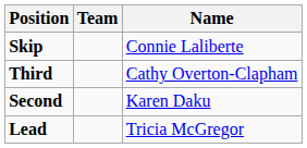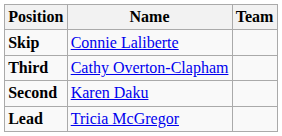 <table class="wikitable">
 <tr>
 <th><strong>Position</strong></th>
+<th><strong>Name</strong></th>
 <th><strong>Team</strong></th>
-<th><strong>Name</strong></th>
 </tr>
 <tr>
 <td><strong>Skip</strong></td>
+<td><a href='#'>Connie Laliberte</a> </td>
 <td></td>
-<td><a href='#'>Connie Laliberte</a> </td>
 </tr>
 <tr>
 <td><strong>Third</strong></td>
+<td><a href='#'>Cathy Overton-Clapham</a></td>
 <td></td>
-<td><a href='#'>Cathy Overton-Clapham</a></td>
 </tr>
 <tr>
 <td><strong>Second</strong></td>
+<td><a href='#'>Karen Daku</a></td>
 <td></td>
-<td><a href='#'>Karen Daku</a></td>
 </tr>
 <tr>
 <td><strong>Lead</strong></td>
+<td><a href='#'>Tricia McGregor</a> </td>
 <td></td>
-<td><a href='#'>Tricia McGregor</a> </td>
 </tr>
 </table>
